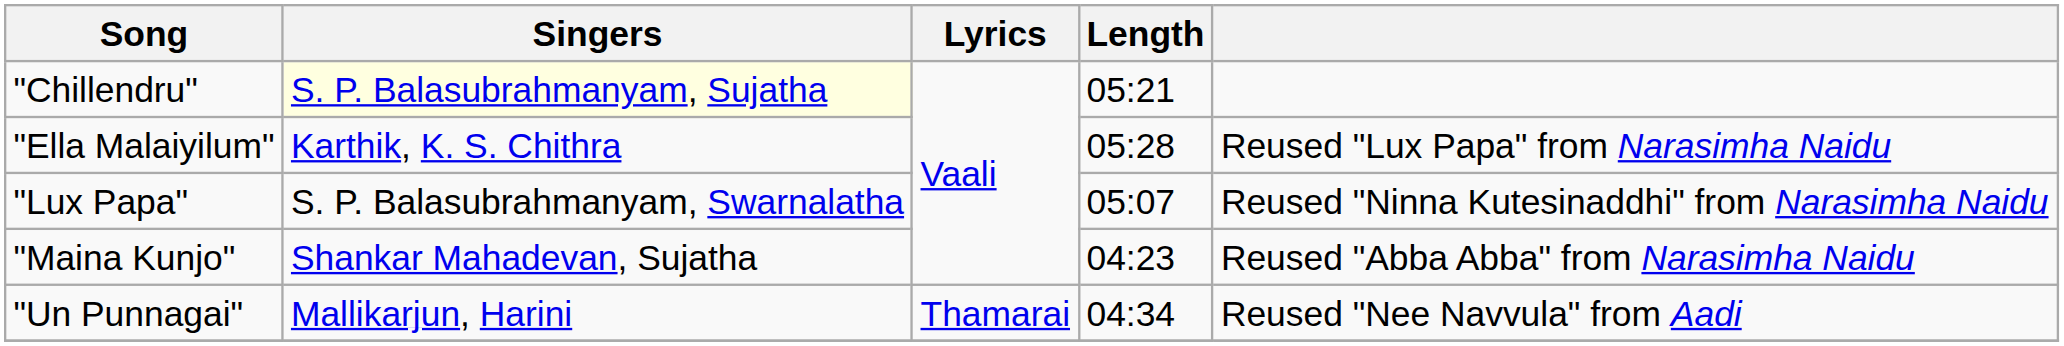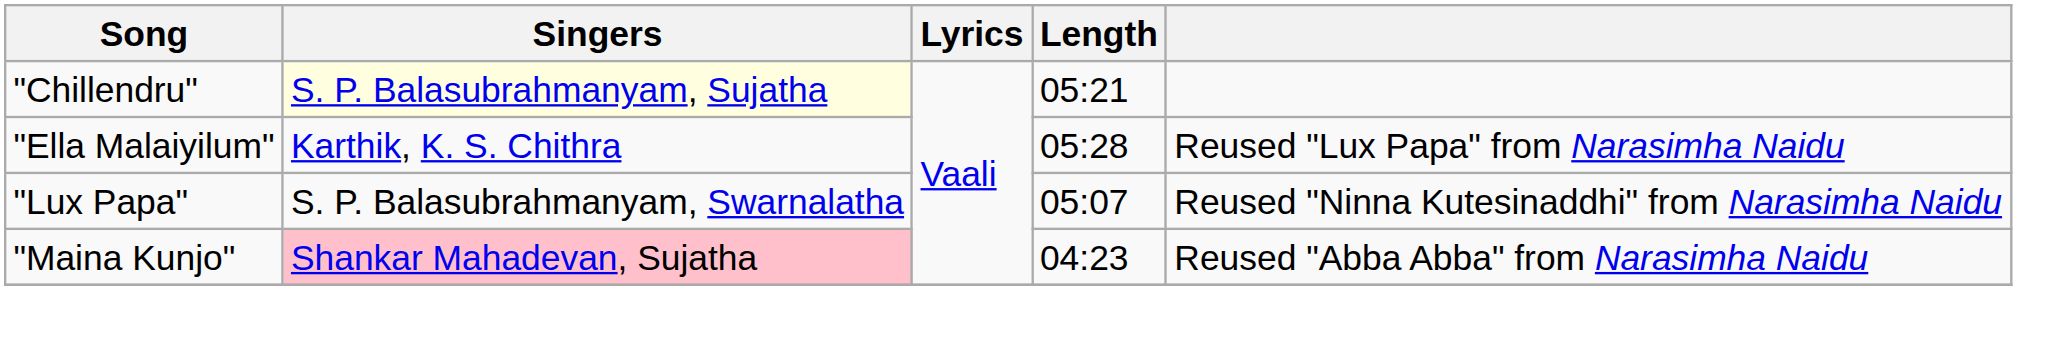 <table class="wikitable" style="font-size:95%;">
 <tr>
 <th>Song</th>
 <th>Singers</th>
 <th>Lyrics</th>
 <th>Length</th>
 <th></th>
 </tr>
 <tr>
 <td>"Chillendru"</td>
 <td style="background: lightyellow;"><a href='#'>S. P. Balasubrahmanyam</a>, <a href='#'>Sujatha</a></td>
 <td rowspan=4><a href='#'>Vaali</a></td>
 <td>05:21</td>
 <td></td>
 </tr>
 <tr>
 <td>"Ella Malaiyilum"</td>
 <td><a href='#'>Karthik</a>, <a href='#'>K. S. Chithra</a></td>
 <td>05:28</td>
 <td>Reused "Lux Papa" from <em><a href='#'>Narasimha Naidu</a></em></td>
 </tr>
 <tr>
 <td>"Lux Papa"</td>
 <td>S. P. Balasubrahmanyam, <a href='#'>Swarnalatha</a></td>
 <td>05:07</td>
 <td>Reused "Ninna Kutesinaddhi" from <em><a href='#'>Narasimha Naidu</a></em></td>
 </tr>
 <tr>
 <td>"Maina Kunjo"</td>
-<td><a href='#'>Shankar Mahadevan</a>, Sujatha</td>
+<td style="background: pink;"><a href='#'>Shankar Mahadevan</a>, Sujatha</td>
 <td>04:23</td>
 <td>Reused "Abba Abba" from <em><a href='#'>Narasimha Naidu</a></em></td>
 </tr>
 <tr>
-<td>"Un Punnagai"</td>
-<td><a href='#'>Mallikarjun</a>, <a href='#'>Harini</a></td>
-<td><a href='#'>Thamarai</a></td>
-<td>04:34</td>
-<td>Reused "Nee Navvula" from <em><a href='#'>Aadi</a></em></td>
-</tr>
-<tr>
 </tr>
 </table>
